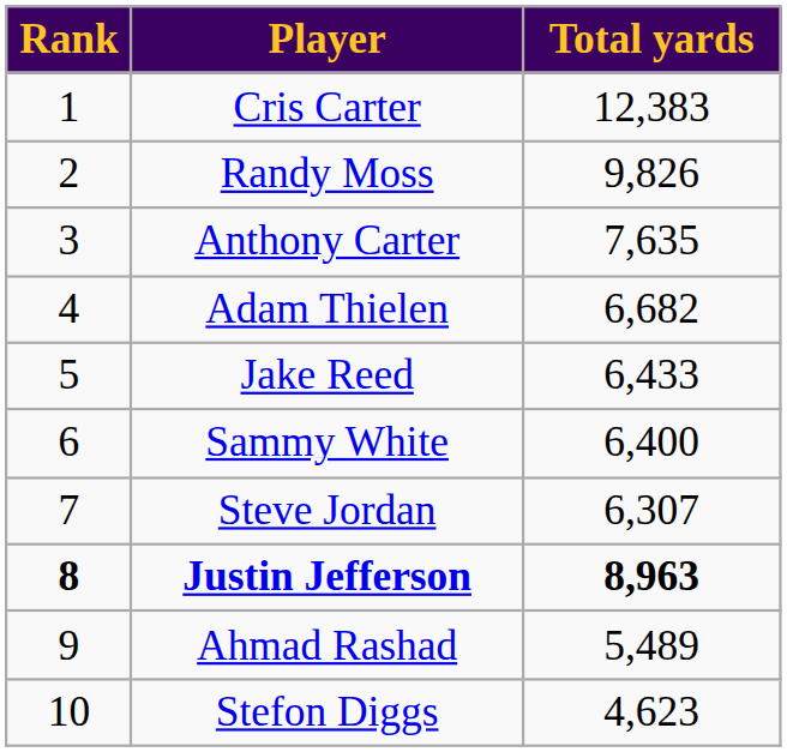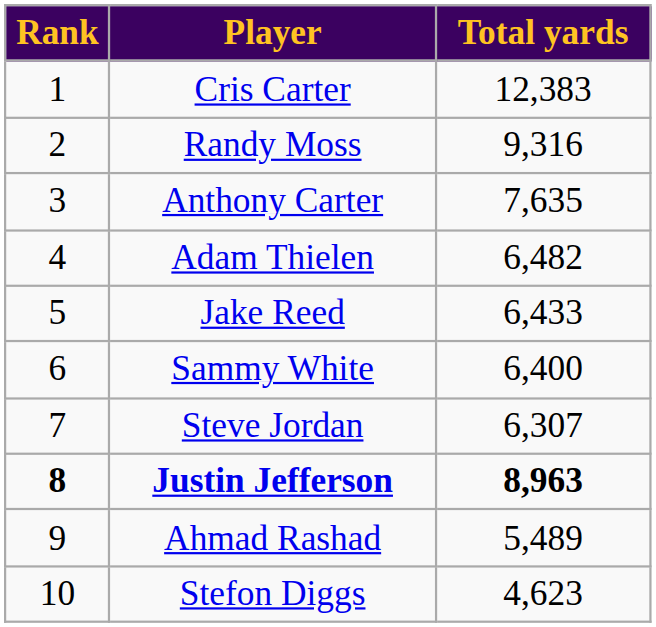 <table class="wikitable" style="text-align:center">
 <tr>
 <th width=40px style="background:#3b0160;color:#ffc322">Rank</th>
 <th width=140px style="background:#3b0160;color:#ffc322">Player</th>
 <th width=90px style="background:#3b0160;color:#ffc322">Total yards</th>
 </tr>
 <tr>
 <td>1</td>
 <td><a href='#'>Cris Carter</a></td>
 <td>12,383</td>
 </tr>
 <tr>
 <td>2</td>
 <td><a href='#'>Randy Moss</a></td>
-<td>9,826</td>
+<td>9,316</td>
 </tr>
 <tr>
 <td>3</td>
 <td><a href='#'>Anthony Carter</a></td>
 <td>7,635</td>
 </tr>
 <tr>
 <td>4</td>
 <td><a href='#'>Adam Thielen</a></td>
-<td>6,682</td>
+<td>6,482</td>
 </tr>
 <tr>
 <td>5</td>
 <td><a href='#'>Jake Reed</a></td>
 <td>6,433</td>
 </tr>
 <tr>
 <td>6</td>
 <td><a href='#'>Sammy White</a></td>
 <td>6,400</td>
 </tr>
 <tr>
 <td>7</td>
 <td><a href='#'>Steve Jordan</a></td>
 <td>6,307</td>
 </tr>
 <tr>
 <td><strong>8</strong></td>
 <td><strong><a href='#'>Justin Jefferson</a></strong></td>
 <td><strong>8,963</strong></td>
 </tr>
 <tr>
 <td>9</td>
 <td><a href='#'>Ahmad Rashad</a></td>
 <td>5,489</td>
 </tr>
 <tr>
 <td>10</td>
 <td><a href='#'>Stefon Diggs</a></td>
 <td>4,623</td>
 </tr>
 </table>
